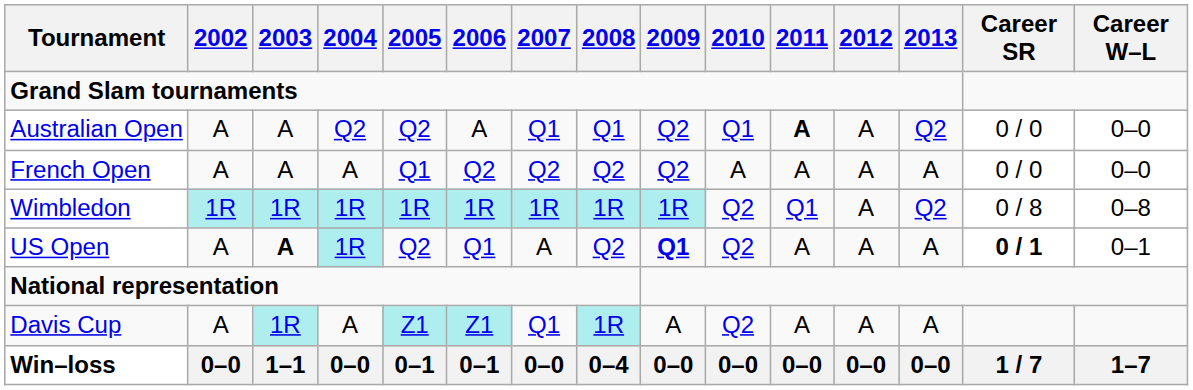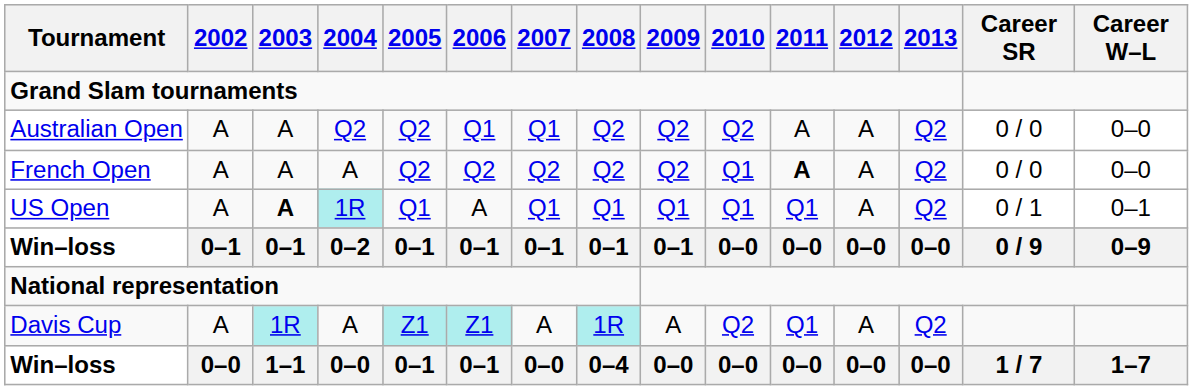 <table class=wikitable style=text-align:center;font-size:97%>
 <tr>
 <th>Tournament</th>
 <th><a href='#'>2002</a></th>
 <th><a href='#'>2003</a></th>
 <th><a href='#'>2004</a></th>
 <th><a href='#'>2005</a></th>
 <th><a href='#'>2006</a></th>
 <th><a href='#'>2007</a></th>
 <th><a href='#'>2008</a></th>
 <th><a href='#'>2009</a></th>
 <th><a href='#'>2010</a></th>
 <th><a href='#'>2011</a></th>
 <th><a href='#'>2012</a></th>
 <th><a href='#'>2013</a></th>
 <th width=65>Career SR</th>
 <th width=65>Career W–L</th>
 </tr>
 <tr>
 <td colspan="13" style="text-align:left;"><strong>Grand Slam tournaments</strong></td>
 </tr>
 <tr>
 <td style="background:#fff; text-align:left;"><a href='#'>Australian Open</a></td>
 <td>A</td>
 <td>A</td>
 <td><a href='#'>Q2</a></td>
 <td><a href='#'>Q2</a></td>
-<td>A</td>
 <td><a href='#'>Q1</a></td>
 <td><a href='#'>Q1</a></td>
 <td><a href='#'>Q2</a></td>
-<td><a href='#'>Q1</a></td>
-<td><strong>A</strong></td>
+<td><a href='#'>Q2</a></td>
+<td><a href='#'>Q2</a></td>
+<td>A</td>
 <td>A</td>
 <td><a href='#'>Q2</a></td>
 <td style="background:#fff;">0 / 0</td>
 <td style="background:#fff;">0–0</td>
 </tr>
 <tr>
 <td style="background:#fff; text-align:left;"><a href='#'>French Open</a></td>
 <td>A</td>
 <td>A</td>
 <td>A</td>
-<td><a href='#'>Q1</a></td>
 <td><a href='#'>Q2</a></td>
 <td><a href='#'>Q2</a></td>
 <td><a href='#'>Q2</a></td>
 <td><a href='#'>Q2</a></td>
+<td><a href='#'>Q2</a></td>
+<td><a href='#'>Q1</a></td>
+<td><strong>A</strong></td>
 <td>A</td>
-<td>A</td>
-<td>A</td>
-<td>A</td>
+<td><a href='#'>Q2</a></td>
 <td style="background:#fff;">0 / 0</td>
 <td style="background:#fff;">0–0</td>
-</tr>
-<tr>
-<td style="background:#fff; text-align:left;"><a href='#'>Wimbledon</a></td>
-<td style="background:#afeeee;"><a href='#'>1R</a></td>
-<td style="background:#afeeee;"><a href='#'>1R</a></td>
-<td style="background:#afeeee;"><a href='#'>1R</a></td>
-<td style="background:#afeeee;"><a href='#'>1R</a></td>
-<td style="background:#afeeee;"><a href='#'>1R</a></td>
-<td style="background:#afeeee;"><a href='#'>1R</a></td>
-<td style="background:#afeeee;"><a href='#'>1R</a></td>
-<td style="background:#afeeee;"><a href='#'>1R</a></td>
-<td><a href='#'>Q2</a></td>
-<td><a href='#'>Q1</a></td>
-<td>A</td>
-<td><a href='#'>Q2</a></td>
-<td style="background:#fff;">0 / 8</td>
-<td style="background:#fff;">0–8</td>
 </tr>
 <tr>
 <td style="background:#fff; text-align:left;"><a href='#'>US Open</a></td>
 <td>A</td>
 <td><strong>A</strong></td>
 <td style="background:#afeeee;"><a href='#'>1R</a></td>
-<td><a href='#'>Q2</a></td>
+<td><a href='#'>Q1</a></td>
+<td>A</td>
+<td><a href='#'>Q1</a></td>
+<td><a href='#'>Q1</a></td>
+<td><a href='#'>Q1</a></td>
+<td><a href='#'>Q1</a></td>
 <td><a href='#'>Q1</a></td>
 <td>A</td>
 <td><a href='#'>Q2</a></td>
-<td><strong><a href='#'>Q1</a></strong></td>
-<td><a href='#'>Q2</a></td>
-<td>A</td>
-<td>A</td>
-<td>A</td>
-<td style="background:#fff;"><strong>0 / 1</strong></td>
+<td style="background:#fff;">0 / 1</td>
 <td style="background:#fff;">0–1</td>
+</tr>
+<tr>
+<td style="background:#fff; text-align:left;"><strong>Win–loss</strong></td>
+<th>0–1</th>
+<th>0–1</th>
+<th>0–2</th>
+<th>0–1</th>
+<th>0–1</th>
+<th>0–1</th>
+<th>0–1</th>
+<th>0–1</th>
+<th>0–0</th>
+<th>0–0</th>
+<th>0–0</th>
+<th>0–0</th>
+<th>0 / 9</th>
+<th>0–9</th>
 </tr>
 <tr>
 <td colspan="8" align="left"><strong>National representation</strong></td>
 </tr>
 <tr>
 <td align=left><a href='#'>Davis Cup</a></td>
 <td>A</td>
 <td bgcolor=afeeee><a href='#'>1R</a></td>
 <td>A</td>
 <td bgcolor=afeeee><a href='#'>Z1</a></td>
 <td bgcolor=afeeee><a href='#'>Z1</a></td>
-<td><a href='#'>Q1</a></td>
+<td>A</td>
 <td bgcolor=afeeee><a href='#'>1R</a></td>
 <td>A</td>
 <td><a href='#'>Q2</a></td>
+<td><a href='#'>Q1</a></td>
 <td>A</td>
-<td>A</td>
-<td>A</td>
+<td><a href='#'>Q2</a></td>
 <td></td>
 <td></td>
 </tr>
 <tr>
 <td style="background:#fff; text-align:left;"><strong>Win–loss</strong></td>
 <th>0–0</th>
 <th>1–1</th>
 <th>0–0</th>
 <th>0–1</th>
 <th>0–1</th>
 <th>0–0</th>
 <th>0–4</th>
 <th>0–0</th>
 <th>0–0</th>
 <th>0–0</th>
 <th>0–0</th>
 <th>0–0</th>
 <th>1 / 7</th>
 <th>1–7</th>
 </tr>
 </table>
